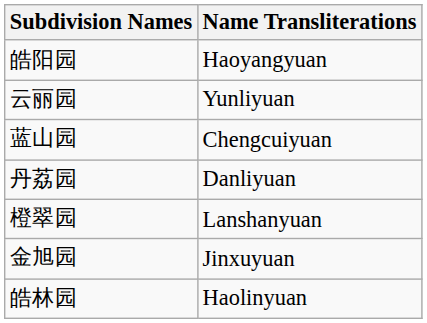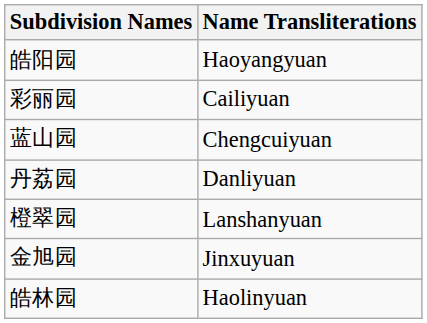 <table class="wikitable sortable">
 <tr>
 <th>Subdivision Names</th>
 <th>Name Transliterations</th>
 </tr>
 <tr>
 <td>皓阳园</td>
 <td>Haoyangyuan</td>
 </tr>
 <tr>
-<td>云丽园</td>
-<td>Yunliyuan</td>
+<td>彩丽园</td>
+<td>Cailiyuan</td>
 </tr>
 <tr>
 <td>蓝山园</td>
 <td>Chengcuiyuan</td>
 </tr>
 <tr>
 <td>丹荔园</td>
 <td>Danliyuan</td>
 </tr>
 <tr>
 <td>橙翠园</td>
 <td>Lanshanyuan</td>
 </tr>
 <tr>
 <td>金旭园</td>
 <td>Jinxuyuan</td>
 </tr>
 <tr>
 <td>皓林园</td>
 <td>Haolinyuan</td>
 </tr>
 </table>
